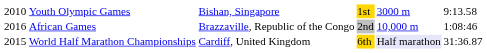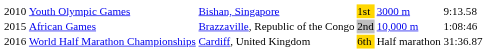 <table>
 <tr>
 <td>2010</td>
 <td><a href='#'>Youth Olympic Games</a></td>
 <td><a href='#'>Bishan, Singapore</a></td>
 <td bgcolor=gold>1st</td>
 <td><a href='#'>3000 m</a></td>
 <td>9:13.58</td>
 </tr>
 <tr>
-<td>2016</td>
+<td>2015</td>
 <td><a href='#'>African Games</a></td>
 <td><a href='#'>Brazzaville</a>, Republic of the Congo</td>
 <td bgcolor=silver>2nd</td>
 <td><a href='#'>10,000 m</a></td>
 <td>1:08:46</td>
 </tr>
 <tr>
-<td>2015</td>
+<td>2016</td>
 <td><a href='#'>World Half Marathon Championships</a></td>
 <td><a href='#'>Cardiff</a>, United Kingdom</td>
 <td style="background: gold;">6th</td>
-<td style="background: lavender;">Half marathon</td>
+<td>Half marathon</td>
 <td>31:36.87</td>
 </tr>
 </table>
